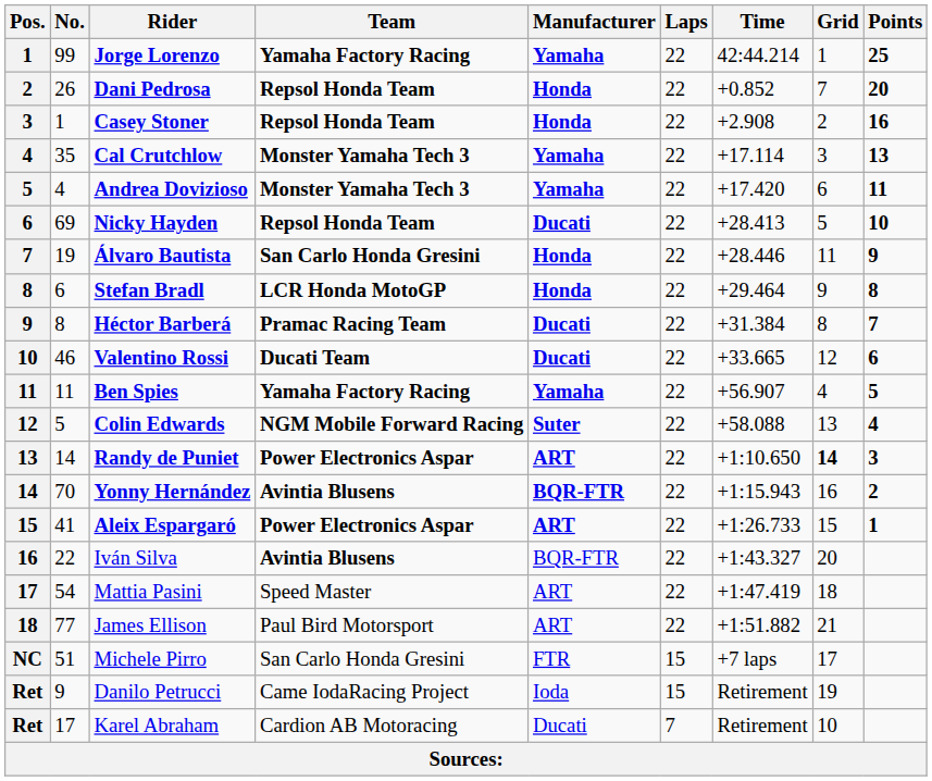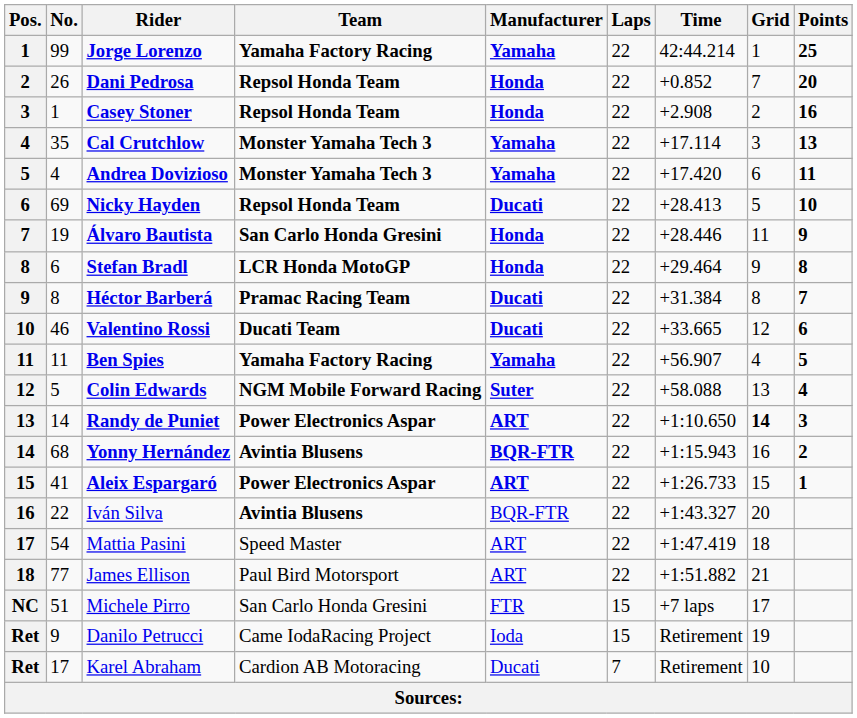 <table class="wikitable" style="font-size: 95%;">
 <tr>
 <th>Pos.</th>
 <th>No.</th>
 <th>Rider</th>
 <th>Team</th>
 <th>Manufacturer</th>
 <th>Laps</th>
 <th>Time</th>
 <th>Grid</th>
 <th>Points</th>
 </tr>
 <tr>
 <th>1</th>
 <td>99</td>
 <td> <strong><a href='#'>Jorge Lorenzo</a></strong></td>
 <td><strong>Yamaha Factory Racing</strong></td>
 <td><strong><a href='#'>Yamaha</a></strong></td>
 <td>22</td>
 <td>42:44.214</td>
 <td>1</td>
 <td><strong>25</strong></td>
 </tr>
 <tr>
 <th>2</th>
 <td>26</td>
 <td> <strong><a href='#'>Dani Pedrosa</a></strong></td>
 <td><strong>Repsol Honda Team</strong></td>
 <td><strong><a href='#'>Honda</a></strong></td>
 <td>22</td>
 <td>+0.852</td>
 <td>7</td>
 <td><strong>20</strong></td>
 </tr>
 <tr>
 <th>3</th>
 <td>1</td>
 <td> <strong><a href='#'>Casey Stoner</a></strong></td>
 <td><strong>Repsol Honda Team</strong></td>
 <td><strong><a href='#'>Honda</a></strong></td>
 <td>22</td>
 <td>+2.908</td>
 <td>2</td>
 <td><strong>16</strong></td>
 </tr>
 <tr>
 <th>4</th>
 <td>35</td>
 <td> <strong><a href='#'>Cal Crutchlow</a></strong></td>
 <td><strong>Monster Yamaha Tech 3</strong></td>
 <td><strong><a href='#'>Yamaha</a></strong></td>
 <td>22</td>
 <td>+17.114</td>
 <td>3</td>
 <td><strong>13</strong></td>
 </tr>
 <tr>
 <th>5</th>
 <td>4</td>
 <td> <strong><a href='#'>Andrea Dovizioso</a></strong></td>
 <td><strong>Monster Yamaha Tech 3</strong></td>
 <td><strong><a href='#'>Yamaha</a></strong></td>
 <td>22</td>
 <td>+17.420</td>
 <td>6</td>
 <td><strong>11</strong></td>
 </tr>
 <tr>
 <th>6</th>
 <td>69</td>
 <td> <strong><a href='#'>Nicky Hayden</a></strong></td>
 <td><strong>Repsol Honda Team</strong></td>
 <td><strong><a href='#'>Ducati</a></strong></td>
 <td>22</td>
 <td>+28.413</td>
 <td>5</td>
 <td><strong>10</strong></td>
 </tr>
 <tr>
 <th>7</th>
 <td>19</td>
 <td> <strong><a href='#'>Álvaro Bautista</a></strong></td>
 <td><strong>San Carlo Honda Gresini</strong></td>
 <td><strong><a href='#'>Honda</a></strong></td>
 <td>22</td>
 <td>+28.446</td>
 <td>11</td>
 <td><strong>9</strong></td>
 </tr>
 <tr>
 <th>8</th>
 <td>6</td>
 <td> <strong><a href='#'>Stefan Bradl</a></strong></td>
 <td><strong>LCR Honda MotoGP</strong></td>
 <td><strong><a href='#'>Honda</a></strong></td>
 <td>22</td>
 <td>+29.464</td>
 <td>9</td>
 <td><strong>8</strong></td>
 </tr>
 <tr>
 <th>9</th>
 <td>8</td>
 <td> <strong><a href='#'>Héctor Barberá</a></strong></td>
 <td><strong>Pramac Racing Team</strong></td>
 <td><strong><a href='#'>Ducati</a></strong></td>
 <td>22</td>
 <td>+31.384</td>
 <td>8</td>
 <td><strong>7</strong></td>
 </tr>
 <tr>
 <th>10</th>
 <td>46</td>
 <td> <strong><a href='#'>Valentino Rossi</a></strong></td>
 <td><strong>Ducati Team</strong></td>
 <td><strong><a href='#'>Ducati</a></strong></td>
 <td>22</td>
 <td>+33.665</td>
 <td>12</td>
 <td><strong>6</strong></td>
 </tr>
 <tr>
 <th>11</th>
 <td>11</td>
 <td> <strong><a href='#'>Ben Spies</a></strong></td>
 <td><strong>Yamaha Factory Racing</strong></td>
 <td><strong><a href='#'>Yamaha</a></strong></td>
 <td>22</td>
 <td>+56.907</td>
 <td>4</td>
 <td><strong>5</strong></td>
 </tr>
 <tr>
 <th>12</th>
 <td>5</td>
 <td> <strong><a href='#'>Colin Edwards</a></strong></td>
 <td><strong>NGM Mobile Forward Racing</strong></td>
 <td><strong><a href='#'>Suter</a></strong></td>
 <td>22</td>
 <td>+58.088</td>
 <td>13</td>
 <td><strong>4</strong></td>
 </tr>
 <tr>
 <th>13</th>
 <td>14</td>
 <td> <strong><a href='#'>Randy de Puniet</a></strong></td>
 <td><strong>Power Electronics Aspar</strong></td>
 <td><strong><a href='#'>ART</a></strong></td>
 <td>22</td>
 <td>+1:10.650</td>
 <td><strong>14</strong></td>
 <td><strong>3</strong></td>
 </tr>
 <tr>
 <th>14</th>
-<td>70</td>
+<td>68</td>
 <td> <strong><a href='#'>Yonny Hernández</a></strong></td>
 <td><strong>Avintia Blusens</strong></td>
 <td><strong><a href='#'>BQR-FTR</a></strong></td>
 <td>22</td>
 <td>+1:15.943</td>
 <td>16</td>
 <td><strong>2</strong></td>
 </tr>
 <tr>
 <th>15</th>
 <td>41</td>
 <td> <strong><a href='#'>Aleix Espargaró</a></strong></td>
 <td><strong>Power Electronics Aspar</strong></td>
 <td><strong><a href='#'>ART</a></strong></td>
 <td>22</td>
 <td>+1:26.733</td>
 <td>15</td>
 <td><strong>1</strong></td>
 </tr>
 <tr>
 <th>16</th>
 <td>22</td>
 <td> <a href='#'>Iván Silva</a></td>
 <td><strong>Avintia Blusens</strong></td>
 <td><a href='#'>BQR-FTR</a></td>
 <td>22</td>
 <td>+1:43.327</td>
 <td>20</td>
 <td></td>
 </tr>
 <tr>
 <th>17</th>
 <td>54</td>
 <td> <a href='#'>Mattia Pasini</a></td>
 <td>Speed Master</td>
 <td><a href='#'>ART</a></td>
 <td>22</td>
 <td>+1:47.419</td>
 <td>18</td>
 <td></td>
 </tr>
 <tr>
 <th>18</th>
 <td>77</td>
 <td> <a href='#'>James Ellison</a></td>
 <td>Paul Bird Motorsport</td>
 <td><a href='#'>ART</a></td>
 <td>22</td>
 <td>+1:51.882</td>
 <td>21</td>
 <td></td>
 </tr>
 <tr>
 <th>NC</th>
 <td>51</td>
 <td> <a href='#'>Michele Pirro</a></td>
 <td>San Carlo Honda Gresini</td>
 <td><a href='#'>FTR</a></td>
 <td>15</td>
 <td>+7 laps</td>
 <td>17</td>
 <td></td>
 </tr>
 <tr>
 <th>Ret</th>
 <td>9</td>
 <td> <a href='#'>Danilo Petrucci</a></td>
 <td>Came IodaRacing Project</td>
 <td><a href='#'>Ioda</a></td>
 <td>15</td>
 <td>Retirement</td>
 <td>19</td>
 <td></td>
 </tr>
 <tr>
 <th>Ret</th>
 <td>17</td>
 <td> <a href='#'>Karel Abraham</a></td>
 <td>Cardion AB Motoracing</td>
 <td><a href='#'>Ducati</a></td>
 <td>7</td>
 <td>Retirement</td>
 <td>10</td>
 <td></td>
 </tr>
 <tr>
 <th colspan=9>Sources: </th>
 </tr>
 </table>
